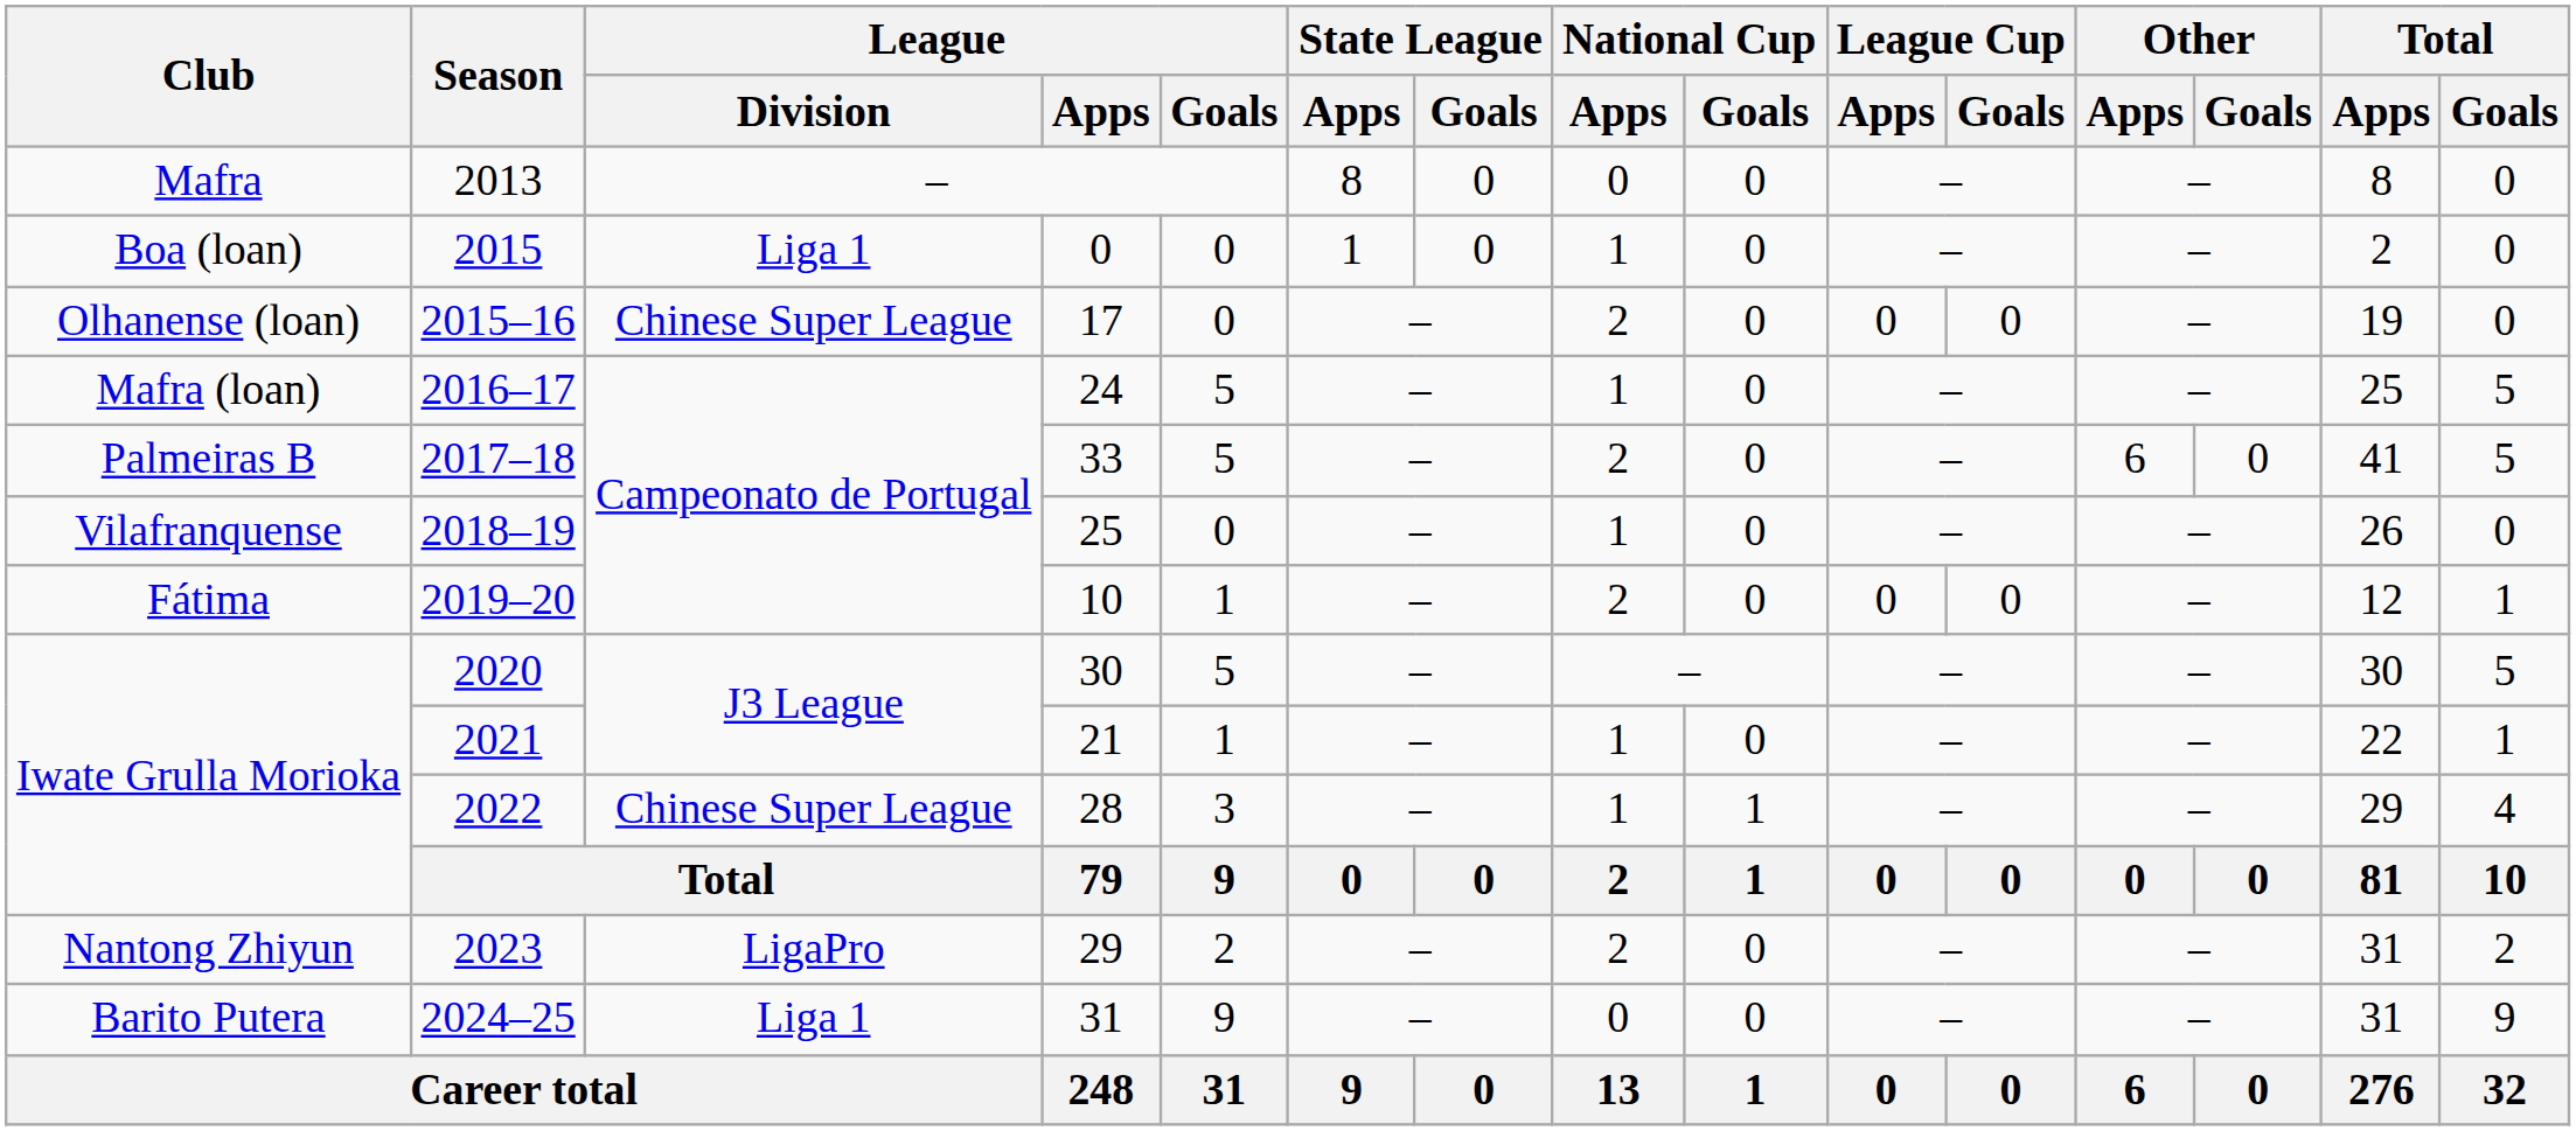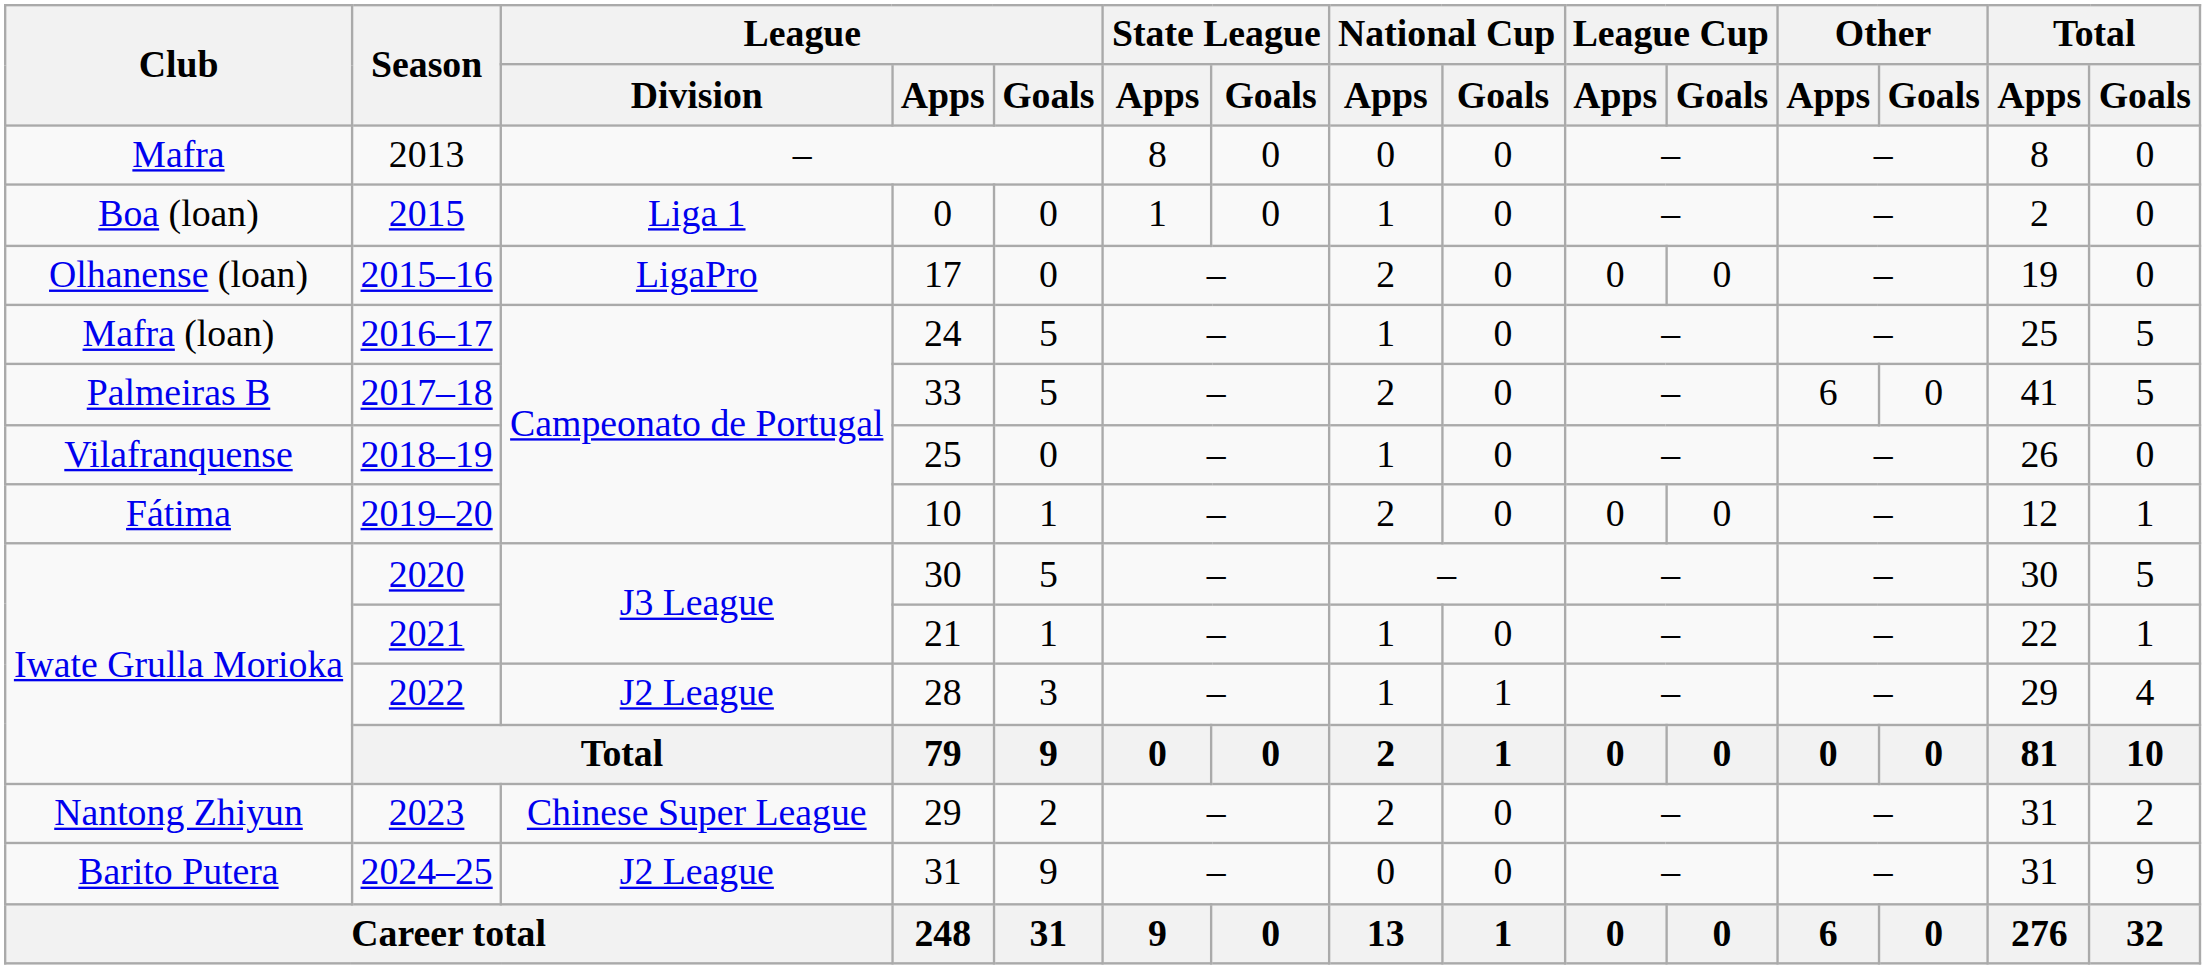 <table class="wikitable" style="text-align: center">
 <tr>
 <th rowspan="2">Club</th>
 <th rowspan="2">Season</th>
 <th colspan="3">League</th>
 <th colspan="2">State League</th>
 <th colspan="2">National Cup</th>
 <th colspan="2">League Cup</th>
 <th colspan="2">Other</th>
 <th colspan="2">Total</th>
 </tr>
 <tr>
 <th>Division</th>
 <th>Apps</th>
 <th>Goals</th>
 <th>Apps</th>
 <th>Goals</th>
 <th>Apps</th>
 <th>Goals</th>
 <th>Apps</th>
 <th>Goals</th>
 <th>Apps</th>
 <th>Goals</th>
 <th>Apps</th>
 <th>Goals</th>
 </tr>
 <tr>
 <td><a href='#'>Mafra</a></td>
 <td>2013</td>
 <td colspan="3">–</td>
 <td>8</td>
 <td>0</td>
 <td>0</td>
 <td>0</td>
 <td colspan="2">–</td>
 <td colspan="2">–</td>
 <td>8</td>
 <td>0</td>
 </tr>
 <tr>
 <td><a href='#'>Boa</a> (loan)</td>
 <td><a href='#'>2015</a></td>
 <td><a href='#'>Liga 1</a></td>
 <td>0</td>
 <td>0</td>
 <td>1</td>
 <td>0</td>
 <td>1</td>
 <td>0</td>
 <td colspan="2">–</td>
 <td colspan="2">–</td>
 <td>2</td>
 <td>0</td>
 </tr>
 <tr>
 <td><a href='#'>Olhanense</a> (loan)</td>
 <td><a href='#'>2015–16</a></td>
-<td><a href='#'>Chinese Super League</a></td>
+<td><a href='#'>LigaPro</a></td>
 <td>17</td>
 <td>0</td>
 <td colspan="2">–</td>
 <td>2</td>
 <td>0</td>
 <td>0</td>
 <td>0</td>
 <td colspan="2">–</td>
 <td>19</td>
 <td>0</td>
 </tr>
 <tr>
 <td><a href='#'>Mafra</a> (loan)</td>
 <td><a href='#'>2016–17</a></td>
 <td rowspan="4"><a href='#'>Campeonato de Portugal</a></td>
 <td>24</td>
 <td>5</td>
 <td colspan="2">–</td>
 <td>1</td>
 <td>0</td>
 <td colspan="2">–</td>
 <td colspan="2">–</td>
 <td>25</td>
 <td>5</td>
 </tr>
 <tr>
 <td><a href='#'>Palmeiras B</a></td>
 <td><a href='#'>2017–18</a></td>
 <td>33</td>
 <td>5</td>
 <td colspan="2">–</td>
 <td>2</td>
 <td>0</td>
 <td colspan="2">–</td>
 <td>6</td>
 <td>0</td>
 <td>41</td>
 <td>5</td>
 </tr>
 <tr>
 <td><a href='#'>Vilafranquense</a></td>
 <td><a href='#'>2018–19</a></td>
 <td>25</td>
 <td>0</td>
 <td colspan="2">–</td>
 <td>1</td>
 <td>0</td>
 <td colspan="2">–</td>
 <td colspan="2">–</td>
 <td>26</td>
 <td>0</td>
 </tr>
 <tr>
 <td><a href='#'>Fátima</a></td>
 <td><a href='#'>2019–20</a></td>
 <td>10</td>
 <td>1</td>
 <td colspan="2">–</td>
 <td>2</td>
 <td>0</td>
 <td>0</td>
 <td>0</td>
 <td colspan="2">–</td>
 <td>12</td>
 <td>1</td>
 </tr>
 <tr>
 <td rowspan="4"><a href='#'>Iwate Grulla Morioka</a></td>
 <td><a href='#'>2020</a></td>
 <td rowspan="2"><a href='#'>J3 League</a></td>
 <td>30</td>
 <td>5</td>
 <td colspan="2">–</td>
 <td colspan="2">–</td>
 <td colspan="2">–</td>
 <td colspan="2">–</td>
 <td>30</td>
 <td>5</td>
 </tr>
 <tr>
 <td><a href='#'>2021</a></td>
 <td>21</td>
 <td>1</td>
 <td colspan="2">–</td>
 <td>1</td>
 <td>0</td>
 <td colspan="2">–</td>
 <td colspan="2">–</td>
 <td>22</td>
 <td>1</td>
 </tr>
 <tr>
 <td><a href='#'>2022</a></td>
-<td><a href='#'>Chinese Super League</a></td>
+<td><a href='#'>J2 League</a></td>
 <td>28</td>
 <td>3</td>
 <td colspan="2">–</td>
 <td>1</td>
 <td>1</td>
 <td colspan="2">–</td>
 <td colspan="2">–</td>
 <td>29</td>
 <td>4</td>
 </tr>
 <tr>
 <th colspan="2"><strong>Total</strong></th>
 <th>79</th>
 <th>9</th>
 <th>0</th>
 <th>0</th>
 <th>2</th>
 <th>1</th>
 <th>0</th>
 <th>0</th>
 <th>0</th>
 <th>0</th>
 <th>81</th>
 <th>10</th>
 </tr>
 <tr>
 <td><a href='#'>Nantong Zhiyun</a></td>
 <td><a href='#'>2023</a></td>
-<td><a href='#'>LigaPro</a></td>
+<td><a href='#'>Chinese Super League</a></td>
 <td>29</td>
 <td>2</td>
 <td colspan="2">–</td>
 <td>2</td>
 <td>0</td>
 <td colspan="2">–</td>
 <td colspan="2">–</td>
 <td>31</td>
 <td>2</td>
 </tr>
 <tr>
 <td><a href='#'>Barito Putera</a></td>
 <td><a href='#'>2024–25</a></td>
-<td><a href='#'>Liga 1</a></td>
+<td><a href='#'>J2 League</a></td>
 <td>31</td>
 <td>9</td>
 <td colspan="2">–</td>
 <td>0</td>
 <td>0</td>
 <td colspan="2">–</td>
 <td colspan="2">–</td>
 <td>31</td>
 <td>9</td>
 </tr>
 <tr>
 <th colspan="3"><strong>Career total</strong></th>
 <th>248</th>
 <th>31</th>
 <th>9</th>
 <th>0</th>
 <th>13</th>
 <th>1</th>
 <th>0</th>
 <th>0</th>
 <th>6</th>
 <th>0</th>
 <th>276</th>
 <th>32</th>
 </tr>
 </table>
